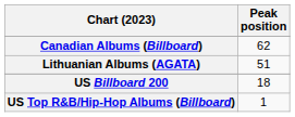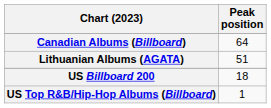 <table class="wikitable sortable plainrowheaders" style="text-align:center;">
 <tr>
 <th scope="col">Chart (2023)</th>
 <th scope="col">Peak<br>position</th>
 </tr>
 <tr>
 </tr>
 <tr>
 <th scope="row"><a href='#'>Canadian Albums</a> (<em><a href='#'>Billboard</a></em>)</th>
-<td>62</td>
+<td>64</td>
 </tr>
 <tr>
 <th scope="row">Lithuanian Albums (<a href='#'>AGATA</a>)</th>
 <td>51</td>
 </tr>
 <tr>
 </tr>
 <tr>
 <th scope="row">US <a href='#'><em>Billboard</em> 200</a></th>
 <td>18</td>
 </tr>
 <tr>
 <th scope="row">US <a href='#'>Top R&B/Hip-Hop Albums</a> (<em><a href='#'>Billboard</a></em>)</th>
 <td>1</td>
 </tr>
 </table>
